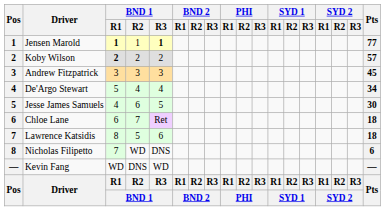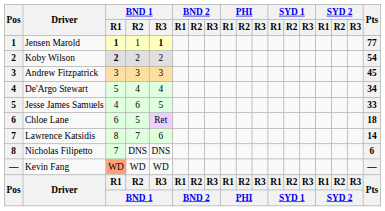 <table class="wikitable" style="font-size: 85%; text-align:center">
 <tr>
 <th rowspan=2>Pos</th>
 <th rowspan=2>Driver</th>
 <th colspan=3><a href='#'>BND 1</a><br></th>
 <th colspan=3><a href='#'>BND 2</a><br></th>
 <th colspan=3><a href='#'>PHI</a><br></th>
 <th colspan=3><a href='#'>SYD 1</a><br></th>
 <th colspan=3><a href='#'>SYD 2</a><br></th>
 <th rowspan=2>Pts</th>
 </tr>
 <tr>
 <th>R1</th>
 <th>R2</th>
 <th>R3</th>
 <th>R1</th>
 <th>R2</th>
 <th>R3</th>
 <th>R1</th>
 <th>R2</th>
 <th>R3</th>
 <th>R1</th>
 <th>R2</th>
 <th>R3</th>
 <th>R1</th>
 <th>R2</th>
 <th>R3</th>
 </tr>
 <tr>
 <th>1</th>
 <td style="text-align:left"> Jensen Marold</td>
 <td style="background:#FFFFBF"><strong>1</strong></td>
 <td style="background:#FFFFBF">1</td>
 <td style="background:#FFFFBF"><strong>1</strong></td>
 <td></td>
 <td></td>
 <td></td>
 <td></td>
 <td></td>
 <td></td>
 <td></td>
 <td></td>
 <td></td>
 <td></td>
 <td></td>
 <td></td>
 <th>77</th>
 </tr>
 <tr>
 <th>2</th>
 <td style="text-align:left"> Koby Wilson</td>
 <td style="background:#DFDFDF"><strong>2</strong></td>
 <td style="background:#DFDFDF">2</td>
 <td style="background:#DFDFDF">2</td>
 <td></td>
 <td></td>
 <td></td>
 <td></td>
 <td></td>
 <td></td>
 <td></td>
 <td></td>
 <td></td>
 <td></td>
 <td></td>
 <td></td>
-<th>57</th>
+<th>54</th>
 </tr>
 <tr>
 <th>3</th>
 <td style="text-align:left"> Andrew Fitzpatrick</td>
 <td style="background:#FFDF9F">3</td>
 <td style="background:#FFDF9F">3</td>
 <td style="background:#FFDF9F">3</td>
 <td></td>
 <td></td>
 <td></td>
 <td></td>
 <td></td>
 <td></td>
 <td></td>
 <td></td>
 <td></td>
 <td></td>
 <td></td>
 <td></td>
 <th>45</th>
 </tr>
 <tr>
 <th>4</th>
 <td style="text-align:left"> De'Argo Stewart</td>
 <td style="background:#DFFFDF">5</td>
 <td style="background:#DFFFDF">4</td>
 <td style="background:#DFFFDF">4</td>
 <td></td>
 <td></td>
 <td></td>
 <td></td>
 <td></td>
 <td></td>
 <td></td>
 <td></td>
 <td></td>
 <td></td>
 <td></td>
 <td></td>
 <th>34</th>
 </tr>
 <tr>
 <th>5</th>
 <td style="text-align:left"> Jesse James Samuels</td>
 <td style="background:#DFFFDF">4</td>
 <td style="background:#DFFFDF">6</td>
 <td style="background:#DFFFDF">5</td>
 <td></td>
 <td></td>
 <td></td>
 <td></td>
 <td></td>
 <td></td>
 <td></td>
 <td></td>
 <td></td>
 <td></td>
 <td></td>
 <td></td>
-<th>30</th>
+<th>33</th>
 </tr>
 <tr>
 <th>6</th>
 <td style="text-align:left"> Chloe Lane</td>
 <td style="background:#DFFFDF">6</td>
-<td style="background:#DFFFDF">7</td>
+<td style="background:#DFFFDF">5</td>
 <td style="background:#EFCFFF">Ret</td>
 <td></td>
 <td></td>
 <td></td>
 <td></td>
 <td></td>
 <td></td>
 <td></td>
 <td></td>
 <td></td>
 <td></td>
 <td></td>
 <td></td>
 <th>18</th>
 </tr>
 <tr>
 <th>7</th>
 <td style="text-align:left"> Lawrence Katsidis</td>
 <td style="background:#DFFFDF">8</td>
-<td style="background:#DFFFDF">5</td>
+<td style="background:#DFFFDF">7</td>
 <td style="background:#DFFFDF">6</td>
 <td></td>
 <td></td>
 <td></td>
 <td></td>
 <td></td>
 <td></td>
 <td></td>
 <td></td>
 <td></td>
 <td></td>
 <td></td>
 <td></td>
-<th>18</th>
+<th>14</th>
 </tr>
 <tr>
 <th>8</th>
 <td style="text-align: left;"> Nicholas Filipetto</td>
 <td style="background:#DFFFDF">7</td>
-<td>WD</td>
+<td>DNS</td>
 <td>DNS</td>
 <td></td>
 <td></td>
 <td></td>
 <td></td>
 <td></td>
 <td></td>
 <td></td>
 <td></td>
 <td></td>
 <td></td>
 <td></td>
 <td></td>
 <th>6</th>
 </tr>
 <tr>
 <th>—</th>
 <td style="text-align: left;"> Kevin Fang</td>
+<td style="background: lightsalmon;">WD</td>
 <td>WD</td>
-<td>DNS</td>
 <td>WD</td>
 <td></td>
 <td></td>
 <td></td>
 <td></td>
 <td></td>
 <td></td>
 <td></td>
 <td></td>
 <td></td>
 <td></td>
 <td></td>
 <td></td>
 <th>—</th>
 </tr>
 <tr>
 <th rowspan=2>Pos</th>
 <th rowspan=2>Driver</th>
 <th>R1</th>
 <th>R2</th>
 <th>R3</th>
 <th>R1</th>
 <th>R2</th>
 <th>R3</th>
 <th>R1</th>
 <th>R2</th>
 <th>R3</th>
 <th>R1</th>
 <th>R2</th>
 <th>R3</th>
 <th>R1</th>
 <th>R2</th>
 <th>R3</th>
 <th rowspan=2>Pts</th>
 </tr>
 <tr>
 <th colspan=3><a href='#'>BND 1</a><br></th>
 <th colspan=3><a href='#'>BND 2</a><br></th>
 <th colspan=3><a href='#'>PHI</a><br></th>
 <th colspan=3><a href='#'>SYD 1</a><br></th>
 <th colspan=3><a href='#'>SYD 2</a><br></th>
 </tr>
 </table>
